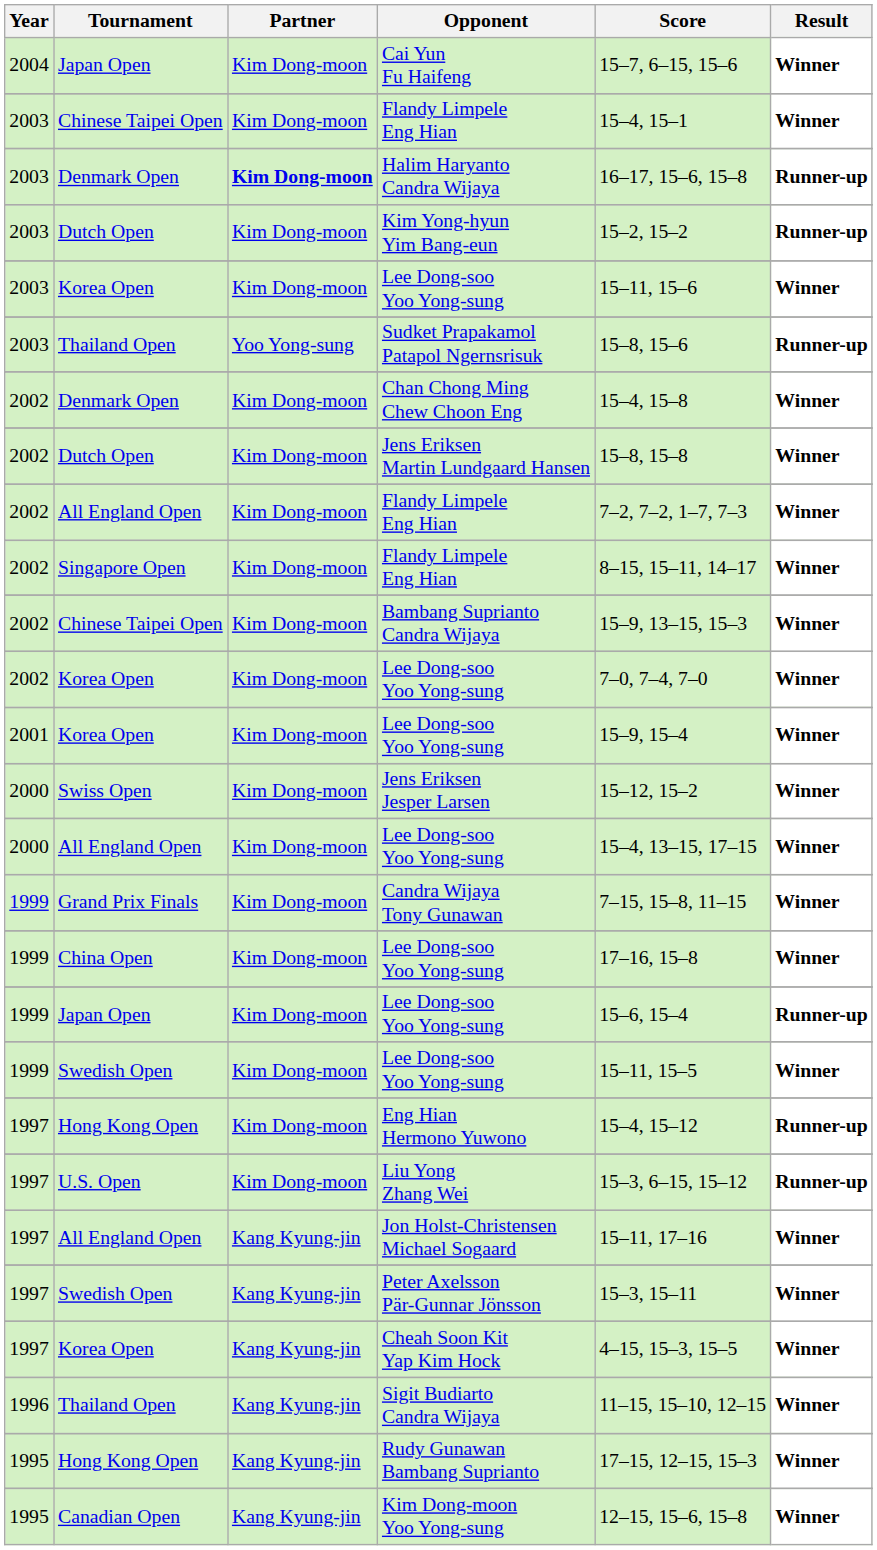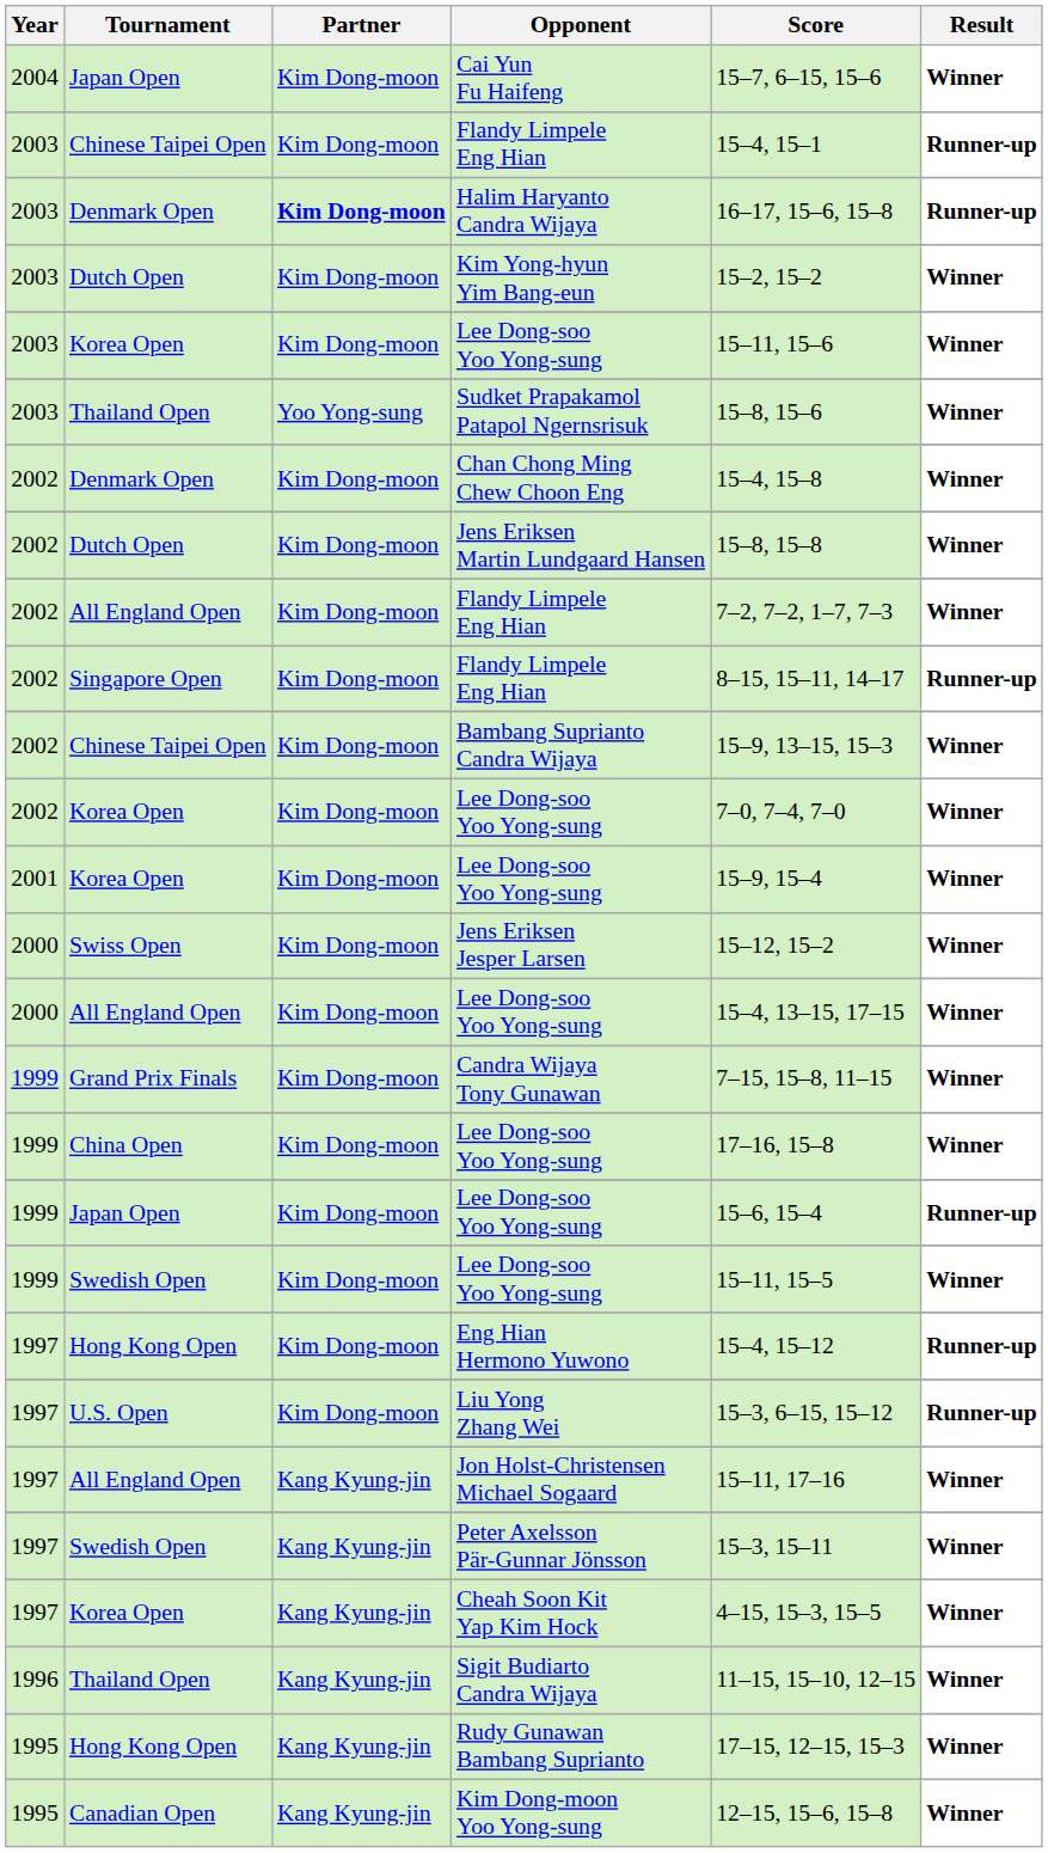 <table class="sortable wikitable" style="font-size: 90%;">
 <tr>
 <th>Year</th>
 <th>Tournament</th>
 <th>Partner</th>
 <th>Opponent</th>
 <th>Score</th>
 <th>Result</th>
 </tr>
 <tr style="background:#D4F1C5">
 <td align="center">2004</td>
 <td align="left"><a href='#'>Japan Open</a></td>
 <td align="left"> <a href='#'>Kim Dong-moon</a></td>
 <td align="left"> <a href='#'>Cai Yun</a> <br>  <a href='#'>Fu Haifeng</a></td>
 <td align="left">15–7, 6–15, 15–6</td>
 <td style="text-align:left; background:white"> <strong>Winner</strong></td>
 </tr>
 <tr>
 </tr>
 <tr style="background:#D4F1C5">
 <td align="center">2003</td>
 <td align="left"><a href='#'>Chinese Taipei Open</a></td>
 <td align="left"> <a href='#'>Kim Dong-moon</a></td>
 <td align="left"> <a href='#'>Flandy Limpele</a> <br>  <a href='#'>Eng Hian</a></td>
 <td align="left">15–4, 15–1</td>
-<td style="text-align:left; background:white"> <strong>Winner</strong></td>
+<td style="text-align:left; background:white"> <strong>Runner-up</strong></td>
 </tr>
 <tr>
 </tr>
 <tr style="background:#D4F1C5">
 <td align="center">2003</td>
 <td align="left"><a href='#'>Denmark Open</a></td>
 <td align="left"><strong> <a href='#'>Kim Dong-moon</a></strong></td>
 <td align="left"> <a href='#'>Halim Haryanto</a> <br>  <a href='#'>Candra Wijaya</a></td>
 <td align="left">16–17, 15–6, 15–8</td>
 <td style="text-align:left; background:white"> <strong>Runner-up</strong></td>
 </tr>
 <tr>
 </tr>
 <tr style="background:#D4F1C5">
 <td align="center">2003</td>
 <td align="left"><a href='#'>Dutch Open</a></td>
 <td align="left"> <a href='#'>Kim Dong-moon</a></td>
 <td align="left"> <a href='#'>Kim Yong-hyun</a> <br>  <a href='#'>Yim Bang-eun</a></td>
 <td align="left">15–2, 15–2</td>
-<td style="text-align:left; background:white"> <strong>Runner-up</strong></td>
+<td style="text-align:left; background:white"> <strong>Winner</strong></td>
 </tr>
 <tr>
 </tr>
 <tr style="background:#D4F1C5">
 <td align="center">2003</td>
 <td align="left"><a href='#'>Korea Open</a></td>
 <td align="left"> <a href='#'>Kim Dong-moon</a></td>
 <td align="left"> <a href='#'>Lee Dong-soo</a> <br>  <a href='#'>Yoo Yong-sung</a></td>
 <td align="left">15–11, 15–6</td>
 <td style="text-align:left; background:white"> <strong>Winner</strong></td>
 </tr>
 <tr>
 </tr>
 <tr style="background:#D4F1C5">
 <td align="center">2003</td>
 <td align="left"><a href='#'>Thailand Open</a></td>
 <td align="left"> <a href='#'>Yoo Yong-sung</a></td>
 <td align="left"> <a href='#'>Sudket Prapakamol</a> <br>  <a href='#'>Patapol Ngernsrisuk</a></td>
 <td align="left">15–8, 15–6</td>
-<td style="text-align:left; background:white"> <strong>Runner-up</strong></td>
+<td style="text-align:left; background:white"> <strong>Winner</strong></td>
 </tr>
 <tr>
 </tr>
 <tr style="background:#D4F1C5">
 <td align="center">2002</td>
 <td align="left"><a href='#'>Denmark Open</a></td>
 <td align="left"> <a href='#'>Kim Dong-moon</a></td>
 <td align="left"> <a href='#'>Chan Chong Ming</a> <br>  <a href='#'>Chew Choon Eng</a></td>
 <td align="left">15–4, 15–8</td>
 <td style="text-align:left; background:white"> <strong>Winner</strong></td>
 </tr>
 <tr>
 </tr>
 <tr style="background:#D4F1C5">
 <td align="center">2002</td>
 <td align="left"><a href='#'>Dutch Open</a></td>
 <td align="left"> <a href='#'>Kim Dong-moon</a></td>
 <td align="left"> <a href='#'>Jens Eriksen</a> <br>  <a href='#'>Martin Lundgaard Hansen</a></td>
 <td align="left">15–8, 15–8</td>
 <td style="text-align:left; background:white"> <strong>Winner</strong></td>
 </tr>
 <tr>
 </tr>
 <tr style="background:#D4F1C5">
 <td align="center">2002</td>
 <td align="left"><a href='#'>All England Open</a></td>
 <td align="left"> <a href='#'>Kim Dong-moon</a></td>
 <td align="left"> <a href='#'>Flandy Limpele</a> <br>  <a href='#'>Eng Hian</a></td>
 <td align="left">7–2, 7–2, 1–7, 7–3</td>
 <td style="text-align:left; background:white"> <strong>Winner</strong></td>
 </tr>
 <tr>
 </tr>
 <tr style="background:#D4F1C5">
 <td align="center">2002</td>
 <td align="left"><a href='#'>Singapore Open</a></td>
 <td align="left"> <a href='#'>Kim Dong-moon</a></td>
 <td align="left"> <a href='#'>Flandy Limpele</a> <br>  <a href='#'>Eng Hian</a></td>
 <td align="left">8–15, 15–11, 14–17</td>
-<td style="text-align:left; background:white"> <strong>Winner</strong></td>
+<td style="text-align:left; background:white"> <strong>Runner-up</strong></td>
 </tr>
 <tr>
 </tr>
 <tr style="background:#D4F1C5">
 <td align="center">2002</td>
 <td align="left"><a href='#'>Chinese Taipei Open</a></td>
 <td align="left"> <a href='#'>Kim Dong-moon</a></td>
 <td align="left"> <a href='#'>Bambang Suprianto</a> <br>  <a href='#'>Candra Wijaya</a></td>
 <td align="left">15–9, 13–15, 15–3</td>
 <td style="text-align:left; background:white"> <strong>Winner</strong></td>
 </tr>
 <tr>
 </tr>
 <tr style="background:#D4F1C5">
 <td align="center">2002</td>
 <td align="left"><a href='#'>Korea Open</a></td>
 <td align="left"> <a href='#'>Kim Dong-moon</a></td>
 <td align="left"> <a href='#'>Lee Dong-soo</a> <br>  <a href='#'>Yoo Yong-sung</a></td>
 <td align="left">7–0, 7–4, 7–0</td>
 <td style="text-align:left; background:white"> <strong>Winner</strong></td>
 </tr>
 <tr>
 </tr>
 <tr style="background:#D4F1C5">
 <td align="center">2001</td>
 <td align="left"><a href='#'>Korea Open</a></td>
 <td align="left"> <a href='#'>Kim Dong-moon</a></td>
 <td align="left"> <a href='#'>Lee Dong-soo</a> <br>  <a href='#'>Yoo Yong-sung</a></td>
 <td align="left">15–9, 15–4</td>
 <td style="text-align:left; background:white"> <strong>Winner</strong></td>
 </tr>
 <tr>
 </tr>
 <tr style="background:#D4F1C5">
 <td align="center">2000</td>
 <td align="left"><a href='#'>Swiss Open</a></td>
 <td align="left"> <a href='#'>Kim Dong-moon</a></td>
 <td align="left"> <a href='#'>Jens Eriksen</a> <br>  <a href='#'>Jesper Larsen</a></td>
 <td align="left">15–12, 15–2</td>
 <td style="text-align:left; background:white"> <strong>Winner</strong></td>
 </tr>
 <tr>
 </tr>
 <tr style="background:#D4F1C5">
 <td align="center">2000</td>
 <td align="left"><a href='#'>All England Open</a></td>
 <td align="left"> <a href='#'>Kim Dong-moon</a></td>
 <td align="left"> <a href='#'>Lee Dong-soo</a> <br>  <a href='#'>Yoo Yong-sung</a></td>
 <td align="left">15–4, 13–15, 17–15</td>
 <td style="text-align:left; background:white"> <strong>Winner</strong></td>
 </tr>
 <tr>
 </tr>
 <tr style="background:#D4F1C5">
 <td align="center"><a href='#'>1999</a></td>
 <td align="left"><a href='#'>Grand Prix Finals</a></td>
 <td align="left"> <a href='#'>Kim Dong-moon</a></td>
 <td align="left"> <a href='#'>Candra Wijaya</a> <br>  <a href='#'>Tony Gunawan</a></td>
 <td align="left">7–15, 15–8, 11–15</td>
 <td style="text-align:left; background:white"> <strong>Winner</strong></td>
 </tr>
 <tr>
 </tr>
 <tr style="background:#D4F1C5">
 <td align="center">1999</td>
 <td align="left"><a href='#'>China Open</a></td>
 <td align="left"> <a href='#'>Kim Dong-moon</a></td>
 <td align="left"> <a href='#'>Lee Dong-soo</a> <br>  <a href='#'>Yoo Yong-sung</a></td>
 <td align="left">17–16, 15–8</td>
 <td style="text-align:left; background:white"> <strong>Winner</strong></td>
 </tr>
 <tr>
 </tr>
 <tr style="background:#D4F1C5">
 <td align="center">1999</td>
 <td align="left"><a href='#'>Japan Open</a></td>
 <td align="left"> <a href='#'>Kim Dong-moon</a></td>
 <td align="left"> <a href='#'>Lee Dong-soo</a> <br>  <a href='#'>Yoo Yong-sung</a></td>
 <td align="left">15–6, 15–4</td>
 <td style="text-align:left; background:white"> <strong>Runner-up</strong></td>
 </tr>
 <tr>
 </tr>
 <tr style="background:#D4F1C5">
 <td align="center">1999</td>
 <td align="left"><a href='#'>Swedish Open</a></td>
 <td align="left"> <a href='#'>Kim Dong-moon</a></td>
 <td align="left"> <a href='#'>Lee Dong-soo</a> <br>  <a href='#'>Yoo Yong-sung</a></td>
 <td align="left">15–11, 15–5</td>
 <td style="text-align:left; background:white"> <strong>Winner</strong></td>
 </tr>
 <tr>
 </tr>
 <tr style="background:#D4F1C5">
 <td align="center">1997</td>
 <td align="left"><a href='#'>Hong Kong Open</a></td>
 <td align="left"> <a href='#'>Kim Dong-moon</a></td>
 <td align="left"> <a href='#'>Eng Hian</a> <br>  <a href='#'>Hermono Yuwono</a></td>
 <td align="left">15–4, 15–12</td>
 <td style="text-align:left; background:white"> <strong>Runner-up</strong></td>
 </tr>
 <tr>
 </tr>
 <tr style="background:#D4F1C5">
 <td align="center">1997</td>
 <td align="left"><a href='#'>U.S. Open</a></td>
 <td align="left"> <a href='#'>Kim Dong-moon</a></td>
 <td align="left"> <a href='#'>Liu Yong</a> <br>  <a href='#'>Zhang Wei</a></td>
 <td align="left">15–3, 6–15, 15–12</td>
 <td style="text-align:left; background:white"> <strong>Runner-up</strong></td>
 </tr>
 <tr>
 </tr>
 <tr style="background:#D4F1C5">
 <td align="center">1997</td>
 <td align="left"><a href='#'>All England Open</a></td>
 <td align="left"> <a href='#'>Kang Kyung-jin</a></td>
 <td align="left"> <a href='#'>Jon Holst-Christensen</a> <br>  <a href='#'>Michael Sogaard</a></td>
 <td align="left">15–11, 17–16</td>
 <td style="text-align:left; background:white"> <strong>Winner</strong></td>
 </tr>
 <tr>
 </tr>
 <tr style="background:#D4F1C5">
 <td align="center">1997</td>
 <td align="left"><a href='#'>Swedish Open</a></td>
 <td align="left"> <a href='#'>Kang Kyung-jin</a></td>
 <td align="left"> <a href='#'>Peter Axelsson</a> <br>  <a href='#'>Pär-Gunnar Jönsson</a></td>
 <td align="left">15–3, 15–11</td>
 <td style="text-align:left; background:white"> <strong>Winner</strong></td>
 </tr>
 <tr>
 </tr>
 <tr style="background:#D4F1C5">
 <td align="center">1997</td>
 <td align="left"><a href='#'>Korea Open</a></td>
 <td align="left"> <a href='#'>Kang Kyung-jin</a></td>
 <td align="left"> <a href='#'>Cheah Soon Kit</a> <br>  <a href='#'>Yap Kim Hock</a></td>
 <td align="left">4–15, 15–3, 15–5</td>
 <td style="text-align:left; background:white"> <strong>Winner</strong></td>
 </tr>
 <tr>
 </tr>
 <tr style="background:#D4F1C5">
 <td align="center">1996</td>
 <td align="left"><a href='#'>Thailand Open</a></td>
 <td align="left"> <a href='#'>Kang Kyung-jin</a></td>
 <td align="left"> <a href='#'>Sigit Budiarto</a> <br>  <a href='#'>Candra Wijaya</a></td>
 <td align="left">11–15, 15–10, 12–15</td>
 <td style="text-align:left; background:white"> <strong>Winner</strong></td>
 </tr>
 <tr>
 </tr>
 <tr style="background:#D4F1C5">
 <td align="center">1995</td>
 <td align="left"><a href='#'>Hong Kong Open</a></td>
 <td align="left"> <a href='#'>Kang Kyung-jin</a></td>
 <td align="left"> <a href='#'>Rudy Gunawan</a> <br>  <a href='#'>Bambang Suprianto</a></td>
 <td align="left">17–15, 12–15, 15–3</td>
 <td style="text-align:left; background:white"> <strong>Winner</strong></td>
 </tr>
 <tr>
 </tr>
 <tr style="background:#D4F1C5">
 <td align="center">1995</td>
 <td align="left"><a href='#'>Canadian Open</a></td>
 <td align="left"> <a href='#'>Kang Kyung-jin</a></td>
 <td align="left"> <a href='#'>Kim Dong-moon</a> <br>  <a href='#'>Yoo Yong-sung</a></td>
 <td align="left">12–15, 15–6, 15–8</td>
 <td style="text-align:left; background:white"> <strong>Winner</strong></td>
 </tr>
 </table>
